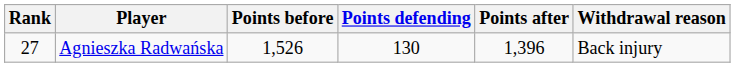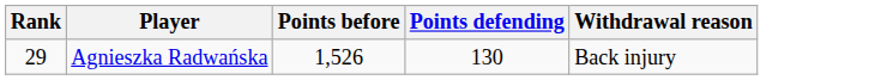 <table class="wikitable collapsible uncollapsed">
 <tr>
 <th>Rank</th>
 <th>Player</th>
 <th>Points before</th>
 <th><a href='#'>Points defending</a></th>
-<th>Points after</th>
 <th>Withdrawal reason</th>
 </tr>
 <tr>
-<td style="text-align:center;">27</td>
+<td style="text-align:center;">29</td>
 <td> <a href='#'>Agnieszka Radwańska</a></td>
 <td style="text-align:center;">1,526</td>
 <td style="text-align:center;">130</td>
-<td style="text-align:center;">1,396</td>
 <td>Back injury</td>
 </tr>
 </table>
